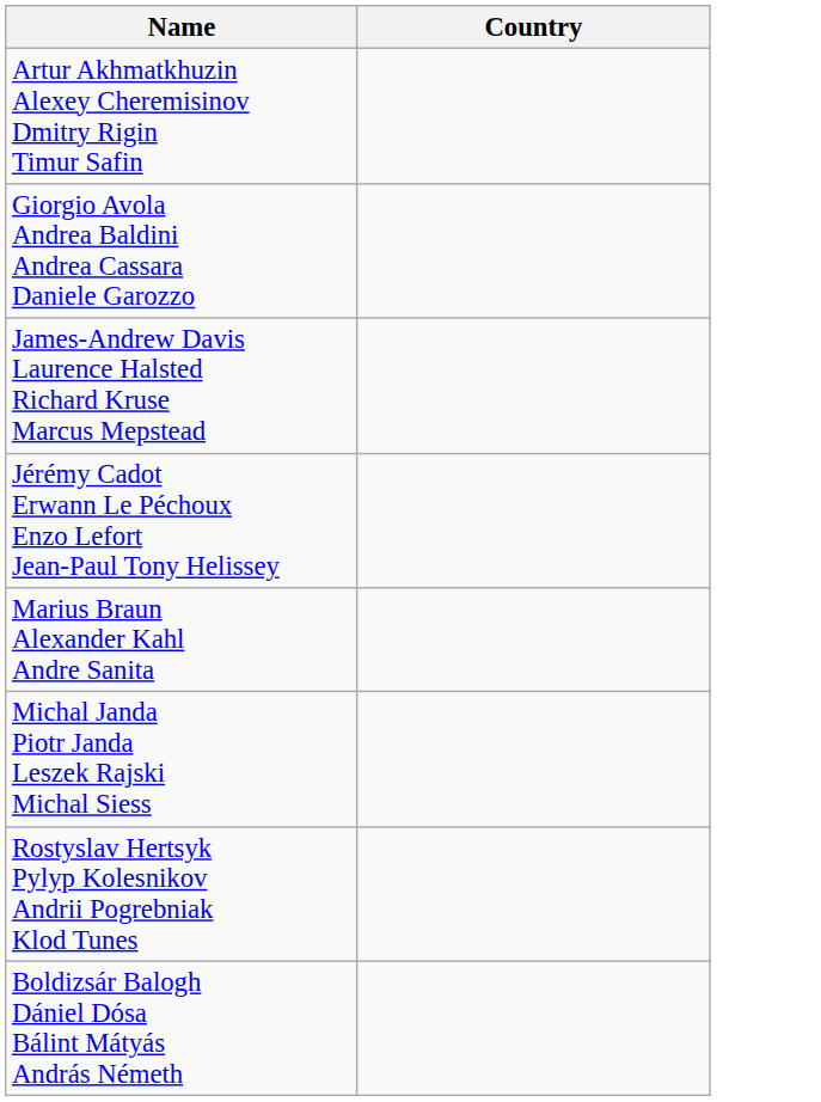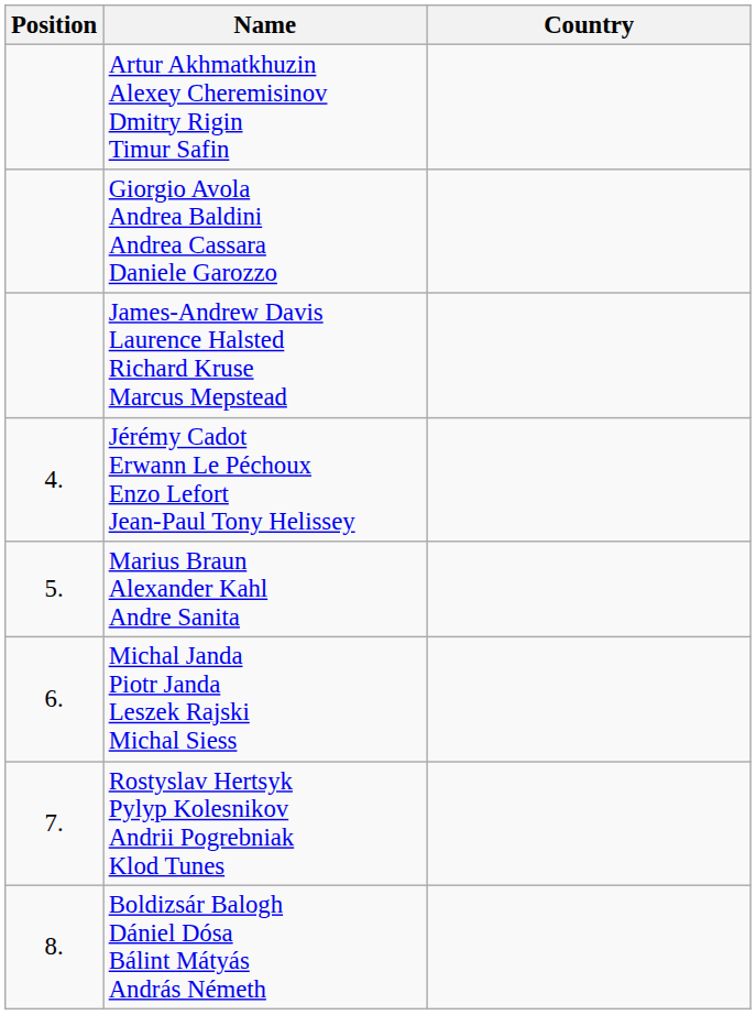 <table class="wikitable">
 <tr>
+<th width="20">Position</th>
 <th width="200">Name</th>
 <th width="200">Country</th>
 </tr>
 <tr>
+<td align="center"></td>
 <td><a href='#'>Artur Akhmatkhuzin</a><br><a href='#'>Alexey Cheremisinov</a><br><a href='#'>Dmitry Rigin</a><br><a href='#'>Timur Safin</a></td>
 <td></td>
 </tr>
 <tr>
+<td align="center"></td>
 <td><a href='#'>Giorgio Avola</a><br><a href='#'>Andrea Baldini</a><br><a href='#'>Andrea Cassara</a><br><a href='#'>Daniele Garozzo</a></td>
 <td></td>
 </tr>
 <tr>
+<td align="center"></td>
 <td><a href='#'>James-Andrew Davis</a><br><a href='#'>Laurence Halsted</a><br><a href='#'>Richard Kruse</a><br><a href='#'>Marcus Mepstead</a></td>
 <td></td>
 </tr>
 <tr>
+<td align="center">4.</td>
 <td><a href='#'>Jérémy Cadot</a><br><a href='#'>Erwann Le Péchoux</a><br><a href='#'>Enzo Lefort</a><br><a href='#'>Jean-Paul Tony Helissey</a></td>
 <td></td>
 </tr>
 <tr>
+<td align="center">5.</td>
 <td><a href='#'>Marius Braun</a><br><a href='#'>Alexander Kahl</a><br><a href='#'>Andre Sanita</a><br></td>
 <td></td>
 </tr>
 <tr>
+<td align="center">6.</td>
 <td><a href='#'>Michal Janda</a><br><a href='#'>Piotr Janda</a><br><a href='#'>Leszek Rajski</a><br><a href='#'>Michal Siess</a></td>
 <td></td>
 </tr>
 <tr>
+<td align="center">7.</td>
 <td><a href='#'>Rostyslav Hertsyk</a><br><a href='#'>Pylyp Kolesnikov</a><br><a href='#'>Andrii Pogrebniak</a><br><a href='#'>Klod Tunes</a></td>
 <td></td>
 </tr>
 <tr>
+<td align="center">8.</td>
 <td><a href='#'>Boldizsár Balogh</a><br><a href='#'>Dániel Dósa</a><br><a href='#'>Bálint Mátyás</a><br><a href='#'>András Németh</a></td>
 <td></td>
 </tr>
 </table>
